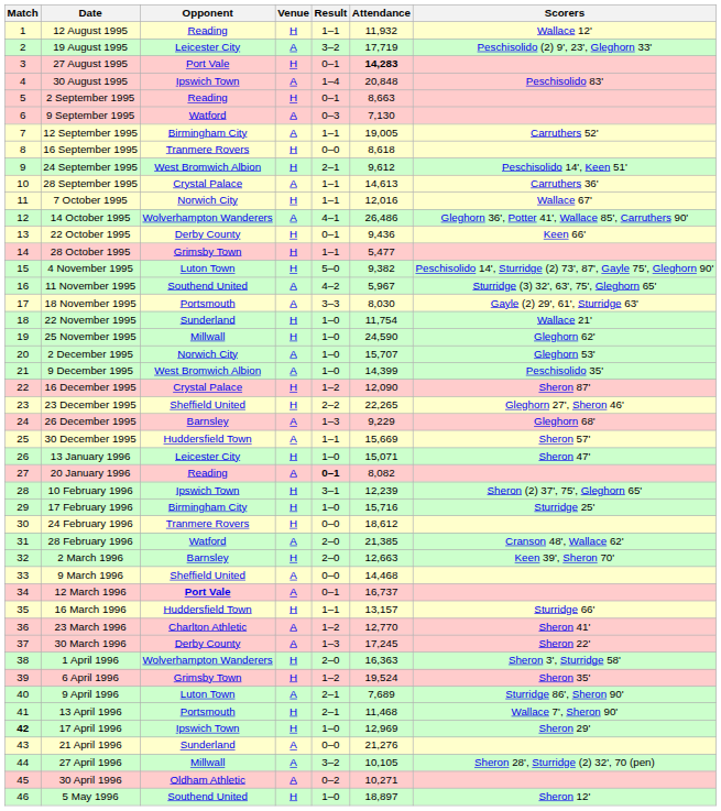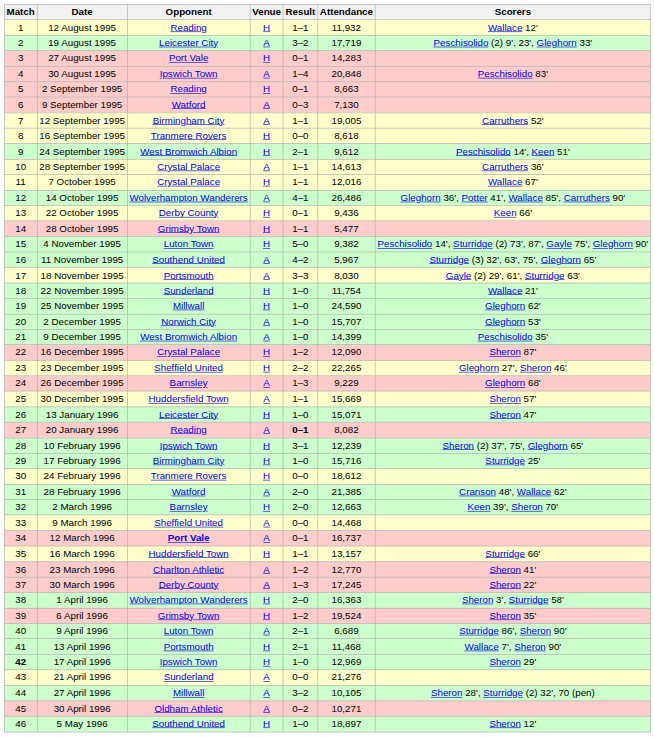 <table class="wikitable" style="font-size:100%; text-align:center">
 <tr>
 <th>Match</th>
 <th>Date</th>
 <th>Opponent</th>
 <th>Venue</th>
 <th>Result</th>
 <th>Attendance</th>
 <th>Scorers</th>
 </tr>
 <tr style="background-color: #FFFFCC;">
 <td>1</td>
 <td>12 August 1995</td>
 <td><a href='#'>Reading</a></td>
 <td><a href='#'>H</a></td>
 <td>1–1</td>
 <td>11,932</td>
 <td><a href='#'>Wallace</a> 12'</td>
 </tr>
 <tr style="background-color: #CCFFCC;">
 <td>2</td>
 <td>19 August 1995</td>
 <td><a href='#'>Leicester City</a></td>
 <td><a href='#'>A</a></td>
 <td>3–2</td>
 <td>17,719</td>
 <td><a href='#'>Peschisolido</a> (2) 9', 23', <a href='#'>Gleghorn</a> 33'</td>
 </tr>
 <tr style="background-color: #FFCCCC;">
 <td>3</td>
 <td>27 August 1995</td>
 <td><a href='#'>Port Vale</a></td>
 <td><a href='#'>H</a></td>
 <td>0–1</td>
-<td><strong>14,283</strong></td>
+<td>14,283</td>
 <td></td>
 </tr>
 <tr style="background-color: #FFCCCC;">
 <td>4</td>
 <td>30 August 1995</td>
 <td><a href='#'>Ipswich Town</a></td>
 <td><a href='#'>A</a></td>
 <td>1–4</td>
 <td>20,848</td>
 <td><a href='#'>Peschisolido</a> 83'</td>
 </tr>
 <tr style="background-color: #FFCCCC;">
 <td>5</td>
 <td>2 September 1995</td>
 <td><a href='#'>Reading</a></td>
 <td><a href='#'>H</a></td>
 <td>0–1</td>
 <td>8,663</td>
 <td></td>
 </tr>
 <tr style="background-color: #FFCCCC;">
 <td>6</td>
 <td>9 September 1995</td>
 <td><a href='#'>Watford</a></td>
 <td><a href='#'>A</a></td>
 <td>0–3</td>
 <td>7,130</td>
 <td></td>
 </tr>
 <tr style="background-color: #FFFFCC;">
 <td>7</td>
 <td>12 September 1995</td>
 <td><a href='#'>Birmingham City</a></td>
 <td><a href='#'>A</a></td>
 <td>1–1</td>
 <td>19,005</td>
 <td><a href='#'>Carruthers</a> 52'</td>
 </tr>
 <tr style="background-color: #FFFFCC;">
 <td>8</td>
 <td>16 September 1995</td>
 <td><a href='#'>Tranmere Rovers</a></td>
 <td><a href='#'>H</a></td>
 <td>0–0</td>
 <td>8,618</td>
 <td></td>
 </tr>
 <tr style="background-color: #CCFFCC;">
 <td>9</td>
 <td>24 September 1995</td>
 <td><a href='#'>West Bromwich Albion</a></td>
 <td><a href='#'>H</a></td>
 <td>2–1</td>
 <td>9,612</td>
 <td><a href='#'>Peschisolido</a> 14', <a href='#'>Keen</a> 51'</td>
 </tr>
 <tr style="background-color: #FFFFCC;">
 <td>10</td>
 <td>28 September 1995</td>
 <td><a href='#'>Crystal Palace</a></td>
 <td><a href='#'>A</a></td>
 <td>1–1</td>
 <td>14,613</td>
 <td><a href='#'>Carruthers</a> 36'</td>
 </tr>
 <tr style="background-color: #FFFFCC;">
 <td>11</td>
 <td>7 October 1995</td>
-<td><a href='#'>Norwich City</a></td>
+<td><a href='#'>Crystal Palace</a></td>
 <td><a href='#'>H</a></td>
 <td>1–1</td>
 <td>12,016</td>
 <td><a href='#'>Wallace</a> 67'</td>
 </tr>
 <tr style="background-color: #CCFFCC;">
 <td>12</td>
 <td>14 October 1995</td>
 <td><a href='#'>Wolverhampton Wanderers</a></td>
 <td><a href='#'>A</a></td>
 <td>4–1</td>
 <td>26,486</td>
 <td><a href='#'>Gleghorn</a> 36', <a href='#'>Potter</a> 41', <a href='#'>Wallace</a> 85', <a href='#'>Carruthers</a> 90'</td>
 </tr>
 <tr style="background-color: #FFFFCC;">
 <td>13</td>
 <td>22 October 1995</td>
 <td><a href='#'>Derby County</a></td>
 <td><a href='#'>H</a></td>
 <td>0–1</td>
 <td>9,436</td>
 <td><a href='#'>Keen</a> 66'</td>
 </tr>
 <tr style="background-color: #FFCCCC;">
 <td>14</td>
 <td>28 October 1995</td>
 <td><a href='#'>Grimsby Town</a></td>
 <td><a href='#'>H</a></td>
 <td>1–1</td>
 <td>5,477</td>
 <td></td>
 </tr>
 <tr style="background-color: #CCFFCC;">
 <td>15</td>
 <td>4 November 1995</td>
 <td><a href='#'>Luton Town</a></td>
 <td><a href='#'>H</a></td>
 <td>5–0</td>
 <td>9,382</td>
 <td><a href='#'>Peschisolido</a> 14', <a href='#'>Sturridge</a> (2) 73', 87', <a href='#'>Gayle</a> 75', <a href='#'>Gleghorn</a> 90'</td>
 </tr>
 <tr style="background-color: #CCFFCC;">
 <td>16</td>
 <td>11 November 1995</td>
 <td><a href='#'>Southend United</a></td>
 <td><a href='#'>A</a></td>
 <td>4–2</td>
 <td>5,967</td>
 <td><a href='#'>Sturridge</a> (3) 32', 63', 75', <a href='#'>Gleghorn</a> 65'</td>
 </tr>
 <tr style="background-color: #FFFFCC;">
 <td>17</td>
 <td>18 November 1995</td>
 <td><a href='#'>Portsmouth</a></td>
 <td><a href='#'>A</a></td>
 <td>3–3</td>
 <td>8,030</td>
 <td><a href='#'>Gayle</a> (2) 29', 61', <a href='#'>Sturridge</a> 63'</td>
 </tr>
 <tr style="background-color: #CCFFCC;">
 <td>18</td>
 <td>22 November 1995</td>
 <td><a href='#'>Sunderland</a></td>
 <td><a href='#'>H</a></td>
 <td>1–0</td>
 <td>11,754</td>
 <td><a href='#'>Wallace</a> 21'</td>
 </tr>
 <tr style="background-color: #CCFFCC;">
 <td>19</td>
 <td>25 November 1995</td>
 <td><a href='#'>Millwall</a></td>
 <td><a href='#'>H</a></td>
 <td>1–0</td>
 <td>24,590</td>
 <td><a href='#'>Gleghorn</a> 62'</td>
 </tr>
 <tr style="background-color: #CCFFCC;">
 <td>20</td>
 <td>2 December 1995</td>
 <td><a href='#'>Norwich City</a></td>
 <td><a href='#'>A</a></td>
 <td>1–0</td>
 <td>15,707</td>
 <td><a href='#'>Gleghorn</a> 53'</td>
 </tr>
 <tr style="background-color: #CCFFCC;">
 <td>21</td>
 <td>9 December 1995</td>
 <td><a href='#'>West Bromwich Albion</a></td>
 <td><a href='#'>A</a></td>
 <td>1–0</td>
 <td>14,399</td>
 <td><a href='#'>Peschisolido</a> 35'</td>
 </tr>
 <tr style="background-color: #FFCCCC;">
 <td>22</td>
 <td>16 December 1995</td>
 <td><a href='#'>Crystal Palace</a></td>
 <td><a href='#'>H</a></td>
 <td>1–2</td>
 <td>12,090</td>
 <td><a href='#'>Sheron</a> 87'</td>
 </tr>
 <tr style="background-color: #FFFFCC;">
 <td>23</td>
 <td>23 December 1995</td>
 <td><a href='#'>Sheffield United</a></td>
 <td><a href='#'>H</a></td>
 <td>2–2</td>
 <td>22,265</td>
 <td><a href='#'>Gleghorn</a> 27', <a href='#'>Sheron</a> 46'</td>
 </tr>
 <tr style="background-color: #FFCCCC;">
 <td>24</td>
 <td>26 December 1995</td>
 <td><a href='#'>Barnsley</a></td>
 <td><a href='#'>A</a></td>
 <td>1–3</td>
 <td>9,229</td>
 <td><a href='#'>Gleghorn</a> 68'</td>
 </tr>
 <tr style="background-color: #FFFFCC;">
 <td>25</td>
 <td>30 December 1995</td>
 <td><a href='#'>Huddersfield Town</a></td>
 <td><a href='#'>A</a></td>
 <td>1–1</td>
 <td>15,669</td>
 <td><a href='#'>Sheron</a> 57'</td>
 </tr>
 <tr style="background-color: #CCFFCC;">
 <td>26</td>
 <td>13 January 1996</td>
 <td><a href='#'>Leicester City</a></td>
 <td><a href='#'>H</a></td>
 <td>1–0</td>
 <td>15,071</td>
 <td><a href='#'>Sheron</a> 47'</td>
 </tr>
 <tr style="background-color: #FFCCCC;">
 <td>27</td>
 <td>20 January 1996</td>
 <td><a href='#'>Reading</a></td>
 <td><a href='#'>A</a></td>
 <td><strong>0–1</strong></td>
 <td>8,082</td>
 <td></td>
 </tr>
 <tr style="background-color: #CCFFCC;">
 <td>28</td>
 <td>10 February 1996</td>
 <td><a href='#'>Ipswich Town</a></td>
 <td><a href='#'>H</a></td>
 <td>3–1</td>
 <td>12,239</td>
 <td><a href='#'>Sheron</a> (2) 37', 75', <a href='#'>Gleghorn</a> 65'</td>
 </tr>
 <tr style="background-color: #CCFFCC;">
 <td>29</td>
 <td>17 February 1996</td>
 <td><a href='#'>Birmingham City</a></td>
 <td><a href='#'>H</a></td>
 <td>1–0</td>
 <td>15,716</td>
 <td><a href='#'>Sturridge</a> 25'</td>
 </tr>
 <tr style="background-color: #FFFFCC;">
 <td>30</td>
 <td>24 February 1996</td>
 <td><a href='#'>Tranmere Rovers</a></td>
 <td><a href='#'>H</a></td>
 <td>0–0</td>
 <td>18,612</td>
 <td></td>
 </tr>
 <tr style="background-color: #CCFFCC;">
 <td>31</td>
 <td>28 February 1996</td>
 <td><a href='#'>Watford</a></td>
 <td><a href='#'>A</a></td>
 <td>2–0</td>
 <td>21,385</td>
 <td><a href='#'>Cranson</a> 48', <a href='#'>Wallace</a> 62'</td>
 </tr>
 <tr style="background-color: #CCFFCC;">
 <td>32</td>
 <td>2 March 1996</td>
 <td><a href='#'>Barnsley</a></td>
 <td><a href='#'>H</a></td>
 <td>2–0</td>
 <td>12,663</td>
 <td><a href='#'>Keen</a> 39', <a href='#'>Sheron</a> 70'</td>
 </tr>
 <tr style="background-color: #FFFFCC;">
 <td>33</td>
 <td>9 March 1996</td>
 <td><a href='#'>Sheffield United</a></td>
 <td><a href='#'>A</a></td>
 <td>0–0</td>
 <td>14,468</td>
 <td></td>
 </tr>
 <tr style="background-color: #FFCCCC;">
 <td>34</td>
 <td>12 March 1996</td>
 <td><strong><a href='#'>Port Vale</a></strong></td>
 <td><a href='#'>A</a></td>
 <td>0–1</td>
 <td>16,737</td>
 <td></td>
 </tr>
 <tr style="background-color: #FFFFCC;">
 <td>35</td>
 <td>16 March 1996</td>
 <td><a href='#'>Huddersfield Town</a></td>
 <td><a href='#'>H</a></td>
 <td>1–1</td>
 <td>13,157</td>
 <td><a href='#'>Sturridge</a> 66'</td>
 </tr>
 <tr style="background-color: #FFCCCC;">
 <td>36</td>
 <td>23 March 1996</td>
 <td><a href='#'>Charlton Athletic</a></td>
 <td><a href='#'>A</a></td>
 <td>1–2</td>
 <td>12,770</td>
 <td><a href='#'>Sheron</a> 41'</td>
 </tr>
 <tr style="background-color: #FFCCCC;">
 <td>37</td>
 <td>30 March 1996</td>
 <td><a href='#'>Derby County</a></td>
 <td><a href='#'>A</a></td>
 <td>1–3</td>
 <td>17,245</td>
 <td><a href='#'>Sheron</a> 22'</td>
 </tr>
 <tr style="background-color: #CCFFCC;">
 <td>38</td>
 <td>1 April 1996</td>
 <td><a href='#'>Wolverhampton Wanderers</a></td>
 <td><a href='#'>H</a></td>
 <td>2–0</td>
 <td>16,363</td>
 <td><a href='#'>Sheron</a> 3', <a href='#'>Sturridge</a> 58'</td>
 </tr>
 <tr style="background-color: #FFCCCC;">
 <td>39</td>
 <td>6 April 1996</td>
 <td><a href='#'>Grimsby Town</a></td>
 <td><a href='#'>H</a></td>
 <td>1–2</td>
 <td>19,524</td>
 <td><a href='#'>Sheron</a> 35'</td>
 </tr>
 <tr style="background-color: #CCFFCC;">
 <td>40</td>
 <td>9 April 1996</td>
 <td><a href='#'>Luton Town</a></td>
 <td><a href='#'>A</a></td>
 <td>2–1</td>
-<td>7,689</td>
+<td>6,689</td>
 <td><a href='#'>Sturridge</a> 86', <a href='#'>Sheron</a> 90'</td>
 </tr>
 <tr style="background-color: #CCFFCC;">
 <td>41</td>
 <td>13 April 1996</td>
 <td><a href='#'>Portsmouth</a></td>
 <td><a href='#'>H</a></td>
 <td>2–1</td>
 <td>11,468</td>
 <td><a href='#'>Wallace</a> 7', <a href='#'>Sheron</a> 90'</td>
 </tr>
 <tr style="background-color: #CCFFCC;">
 <td><strong>42</strong></td>
 <td>17 April 1996</td>
 <td><a href='#'>Ipswich Town</a></td>
 <td><a href='#'>H</a></td>
 <td>1–0</td>
 <td>12,969</td>
 <td><a href='#'>Sheron</a> 29'</td>
 </tr>
 <tr style="background-color: #FFFFCC;">
 <td>43</td>
 <td>21 April 1996</td>
 <td><a href='#'>Sunderland</a></td>
 <td><a href='#'>A</a></td>
 <td>0–0</td>
 <td>21,276</td>
 <td></td>
 </tr>
 <tr style="background-color: #CCFFCC;">
 <td>44</td>
 <td>27 April 1996</td>
 <td><a href='#'>Millwall</a></td>
 <td><a href='#'>A</a></td>
 <td>3–2</td>
 <td>10,105</td>
 <td><a href='#'>Sheron</a> 28', <a href='#'>Sturridge</a> (2) 32', 70 (pen)</td>
 </tr>
 <tr style="background-color: #FFCCCC;">
 <td>45</td>
 <td>30 April 1996</td>
 <td><a href='#'>Oldham Athletic</a></td>
 <td><a href='#'>A</a></td>
 <td>0–2</td>
 <td>10,271</td>
 <td></td>
 </tr>
 <tr style="background-color: #CCFFCC;">
 <td>46</td>
 <td>5 May 1996</td>
 <td><a href='#'>Southend United</a></td>
 <td><a href='#'>H</a></td>
 <td>1–0</td>
 <td>18,897</td>
 <td><a href='#'>Sheron</a> 12'</td>
 </tr>
 </table>
